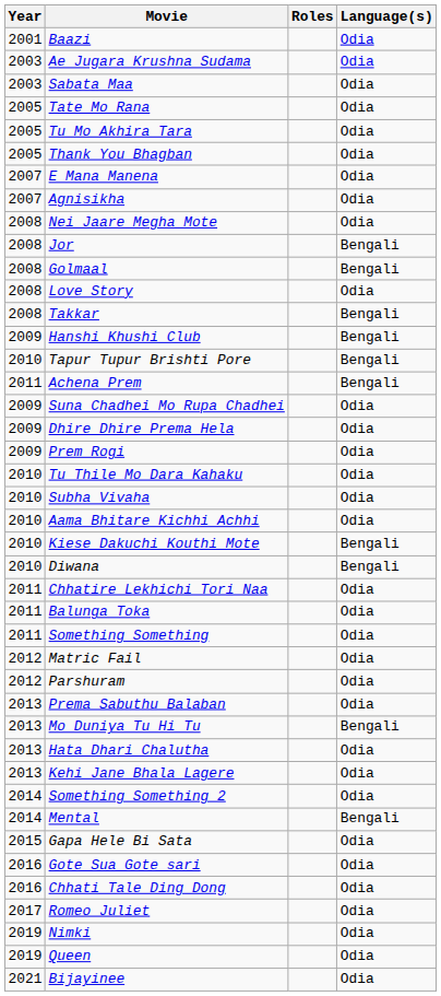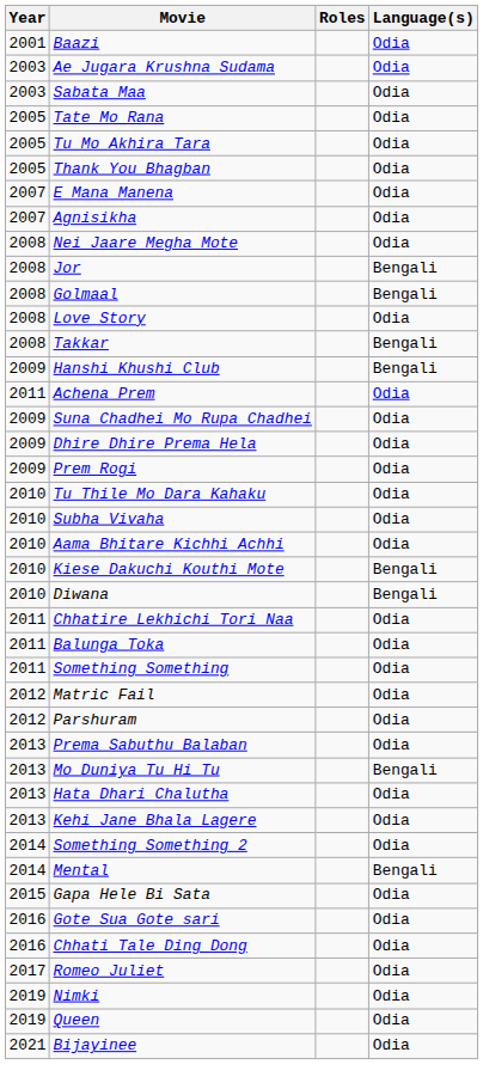 <table class="wikitable sortable" border="0" bgcolor="#F5F5F5">
 <tr>
 <th>Year</th>
 <th>Movie</th>
 <th>Roles</th>
 <th>Language(s)</th>
 </tr>
 <tr>
 <td>2001</td>
 <td><em><a href='#'>Baazi</a></em></td>
 <td></td>
 <td><a href='#'>Odia</a></td>
 </tr>
 <tr>
 <td>2003</td>
 <td><em><a href='#'>Ae Jugara Krushna Sudama</a></em></td>
 <td></td>
 <td><a href='#'>Odia</a></td>
 </tr>
 <tr>
 <td>2003</td>
 <td><em><a href='#'>Sabata Maa</a></em></td>
 <td></td>
 <td>Odia</td>
 </tr>
 <tr>
 <td>2005</td>
 <td><em><a href='#'>Tate Mo Rana</a></em></td>
 <td></td>
 <td>Odia</td>
 </tr>
 <tr>
 <td>2005</td>
 <td><em><a href='#'>Tu Mo Akhira Tara</a></em></td>
 <td></td>
 <td>Odia</td>
 </tr>
 <tr>
 <td>2005</td>
 <td><em><a href='#'>Thank You Bhagban</a></em></td>
 <td></td>
 <td>Odia</td>
 </tr>
 <tr>
 <td>2007</td>
 <td><em><a href='#'>E Mana Manena</a></em></td>
 <td></td>
 <td>Odia</td>
 </tr>
 <tr>
 <td>2007</td>
 <td><em><a href='#'>Agnisikha</a></em></td>
 <td></td>
 <td>Odia</td>
 </tr>
 <tr>
 <td>2008</td>
 <td><em><a href='#'>Nei Jaare Megha Mote</a></em></td>
 <td></td>
 <td>Odia</td>
 </tr>
 <tr>
 <td>2008</td>
 <td><em><a href='#'>Jor</a></em></td>
 <td></td>
 <td>Bengali</td>
 </tr>
 <tr>
 <td>2008</td>
 <td><em><a href='#'>Golmaal</a></em></td>
 <td></td>
 <td>Bengali</td>
 </tr>
 <tr>
 <td>2008</td>
 <td><em><a href='#'>Love Story</a></em></td>
 <td></td>
 <td>Odia</td>
 </tr>
 <tr>
 <td>2008</td>
 <td><em><a href='#'>Takkar</a></em></td>
 <td></td>
 <td>Bengali</td>
 </tr>
 <tr>
 <td>2009</td>
 <td><em><a href='#'>Hanshi Khushi Club</a></em></td>
 <td></td>
 <td>Bengali</td>
 </tr>
 <tr>
-<td>2010</td>
-<td><em>Tapur Tupur Brishti Pore</em></td>
-<td></td>
-<td>Bengali</td>
-</tr>
-<tr>
 <td>2011</td>
 <td><em><a href='#'>Achena Prem</a></em></td>
 <td></td>
-<td>Bengali</td>
+<td><a href='#'>Odia</a></td>
 </tr>
 <tr>
 <td>2009</td>
 <td><em><a href='#'>Suna Chadhei Mo Rupa Chadhei</a></em></td>
 <td></td>
 <td>Odia</td>
 </tr>
 <tr>
 <td>2009</td>
 <td><em><a href='#'>Dhire Dhire Prema Hela</a></em></td>
 <td></td>
 <td>Odia</td>
 </tr>
 <tr>
 <td>2009</td>
 <td><em><a href='#'>Prem Rogi</a></em></td>
 <td></td>
 <td>Odia</td>
 </tr>
 <tr>
 <td>2010</td>
 <td><em><a href='#'>Tu Thile Mo Dara Kahaku</a></em></td>
 <td></td>
 <td>Odia</td>
 </tr>
 <tr>
 <td>2010</td>
 <td><em><a href='#'>Subha Vivaha</a></em></td>
 <td></td>
 <td>Odia</td>
 </tr>
 <tr>
 <td>2010</td>
 <td><em><a href='#'>Aama Bhitare Kichhi Achhi</a></em></td>
 <td></td>
 <td>Odia</td>
 </tr>
 <tr>
 <td>2010</td>
 <td><em><a href='#'>Kiese Dakuchi Kouthi Mote</a></em></td>
 <td></td>
 <td>Bengali</td>
 </tr>
 <tr>
 <td>2010</td>
 <td><em>Diwana</em></td>
 <td></td>
 <td>Bengali</td>
 </tr>
 <tr>
 <td>2011</td>
 <td><em><a href='#'>Chhatire Lekhichi Tori Naa</a></em></td>
 <td></td>
 <td>Odia</td>
 </tr>
 <tr>
 <td>2011</td>
 <td><em><a href='#'>Balunga Toka</a></em></td>
 <td></td>
 <td>Odia</td>
 </tr>
 <tr>
 <td>2011</td>
 <td><em><a href='#'>Something Something</a></em></td>
 <td></td>
 <td>Odia</td>
 </tr>
 <tr>
 <td>2012</td>
 <td><em>Matric Fail</em></td>
 <td></td>
 <td>Odia</td>
 </tr>
 <tr>
 <td>2012</td>
 <td><em>Parshuram</em></td>
 <td></td>
 <td>Odia</td>
 </tr>
 <tr>
 <td>2013</td>
 <td><em><a href='#'>Prema Sabuthu Balaban</a></em></td>
 <td></td>
 <td>Odia</td>
 </tr>
 <tr>
 <td>2013</td>
 <td><em><a href='#'>Mo Duniya Tu Hi Tu</a></em></td>
 <td></td>
 <td>Bengali</td>
 </tr>
 <tr>
 <td>2013</td>
 <td><em><a href='#'>Hata Dhari Chalutha</a></em></td>
 <td></td>
 <td>Odia</td>
 </tr>
 <tr>
 <td>2013</td>
 <td><em><a href='#'>Kehi Jane Bhala Lagere</a></em></td>
 <td></td>
 <td>Odia</td>
 </tr>
 <tr>
 <td>2014</td>
 <td><em><a href='#'>Something Something 2</a></em></td>
 <td></td>
 <td>Odia</td>
 </tr>
 <tr>
 <td>2014</td>
 <td><em><a href='#'>Mental</a></em></td>
 <td></td>
 <td>Bengali</td>
 </tr>
 <tr>
 <td>2015</td>
 <td><em>Gapa Hele Bi Sata</em></td>
 <td></td>
 <td>Odia</td>
 </tr>
 <tr>
 <td>2016</td>
 <td><em><a href='#'>Gote Sua Gote sari</a></em></td>
 <td></td>
 <td>Odia</td>
 </tr>
 <tr>
 <td>2016</td>
 <td><em><a href='#'>Chhati Tale Ding Dong</a></em></td>
 <td></td>
 <td>Odia</td>
 </tr>
 <tr>
 <td>2017</td>
 <td><em><a href='#'>Romeo Juliet</a></em></td>
 <td></td>
 <td>Odia</td>
 </tr>
 <tr>
 <td>2019</td>
 <td><em><a href='#'>Nimki</a></em></td>
 <td></td>
 <td>Odia</td>
 </tr>
 <tr>
 <td>2019</td>
 <td><em><a href='#'>Queen</a></em></td>
 <td></td>
 <td>Odia</td>
 </tr>
 <tr>
 <td>2021</td>
 <td><em><a href='#'>Bijayinee</a></em></td>
 <td></td>
 <td>Odia</td>
 </tr>
 </table>
